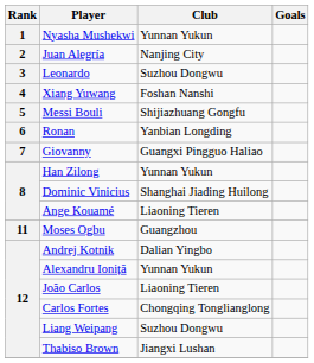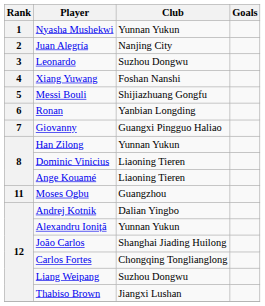 <table class="wikitable">
 <tr>
 <th>Rank</th>
 <th>Player</th>
 <th>Club</th>
 <th>Goals</th>
 </tr>
 <tr>
 <th rowspan=1>1</th>
 <td> <a href='#'>Nyasha Mushekwi</a></td>
 <td>Yunnan Yukun</td>
 <td></td>
 </tr>
 <tr>
 <th rowspan=1>2</th>
 <td> <a href='#'>Juan Alegría</a></td>
 <td>Nanjing City</td>
 <td></td>
 </tr>
 <tr>
 <th rowspan=1>3</th>
 <td> <a href='#'>Leonardo</a></td>
 <td>Suzhou Dongwu</td>
 <td></td>
 </tr>
 <tr>
 <th rowspan=1>4</th>
 <td> <a href='#'>Xiang Yuwang</a></td>
 <td>Foshan Nanshi</td>
 <td></td>
 </tr>
 <tr>
 <th rowspan=1>5</th>
 <td> <a href='#'>Messi Bouli</a></td>
 <td>Shijiazhuang Gongfu</td>
 <td></td>
 </tr>
 <tr>
 <th rowspan=1>6</th>
 <td> <a href='#'>Ronan</a></td>
 <td>Yanbian Longding</td>
 <td></td>
 </tr>
 <tr>
 <th rowspan=1>7</th>
 <td> <a href='#'>Giovanny</a></td>
 <td>Guangxi Pingguo Haliao</td>
 <td></td>
 </tr>
 <tr>
 <th rowspan=3>8</th>
 <td> <a href='#'>Han Zilong</a></td>
 <td>Yunnan Yukun</td>
 <td></td>
 </tr>
 <tr>
 <td> <a href='#'>Dominic Vinicius</a></td>
-<td>Shanghai Jiading Huilong</td>
+<td>Liaoning Tieren</td>
 <td></td>
 </tr>
 <tr>
 <td> <a href='#'>Ange Kouamé</a></td>
 <td>Liaoning Tieren</td>
 <td></td>
 </tr>
 <tr>
 <th rowspan=1>11</th>
 <td> <a href='#'>Moses Ogbu</a></td>
 <td>Guangzhou</td>
 <td></td>
 </tr>
 <tr>
 <th rowspan=6>12</th>
 <td> <a href='#'>Andrej Kotnik</a></td>
 <td>Dalian Yingbo</td>
 <td></td>
 </tr>
 <tr>
 <td> <a href='#'>Alexandru Ioniță</a></td>
 <td>Yunnan Yukun</td>
 <td></td>
 </tr>
 <tr>
 <td> <a href='#'>João Carlos</a></td>
-<td>Liaoning Tieren</td>
+<td>Shanghai Jiading Huilong</td>
 <td></td>
 </tr>
 <tr>
 <td> <a href='#'>Carlos Fortes</a></td>
 <td>Chongqing Tonglianglong</td>
 <td></td>
 </tr>
 <tr>
 <td> <a href='#'>Liang Weipang</a></td>
 <td>Suzhou Dongwu</td>
 <td></td>
 </tr>
 <tr>
 <td> <a href='#'>Thabiso Brown</a></td>
 <td>Jiangxi Lushan</td>
 <td></td>
 </tr>
 <tr>
 </tr>
 </table>
